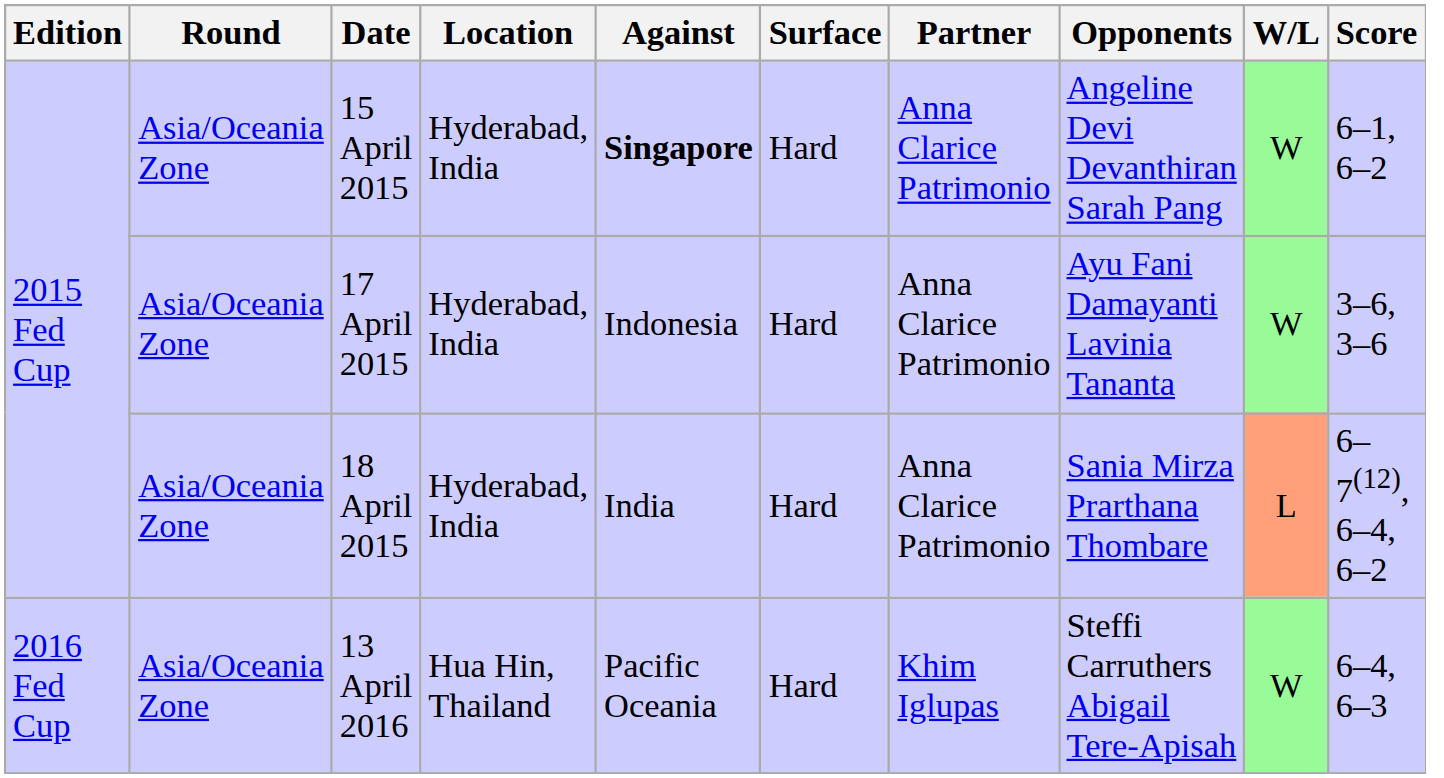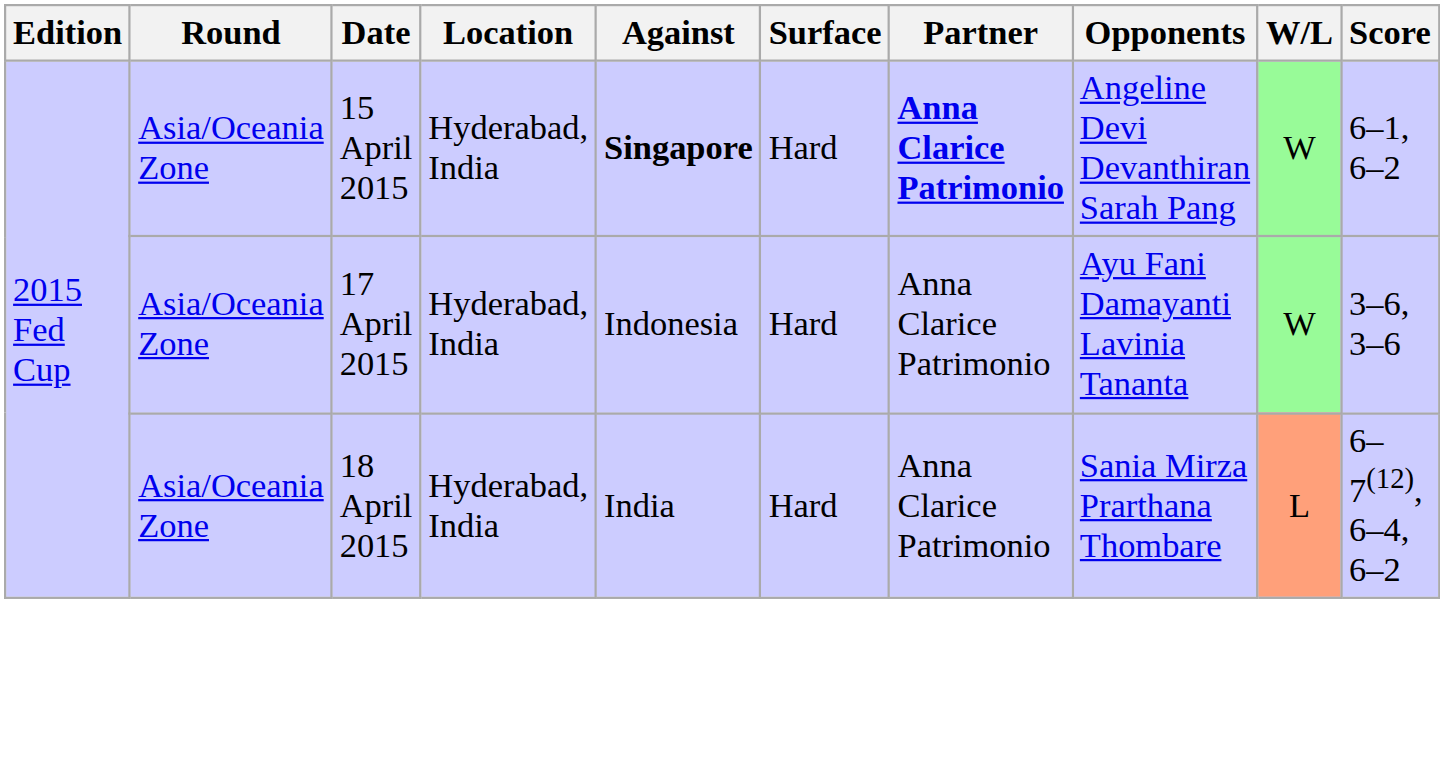 <table class=wikitable style=font-size:97%>
 <tr>
 <th>Edition</th>
 <th>Round</th>
 <th>Date</th>
 <th>Location</th>
 <th>Against</th>
 <th>Surface</th>
 <th>Partner</th>
 <th>Opponents</th>
 <th>W/L</th>
 <th>Score</th>
 </tr>
 <tr style="background:#ccccff;">
 <td rowspan="3"><a href='#'>2015 Fed Cup</a></td>
 <td><a href='#'>Asia/Oceania Zone</a></td>
 <td>15 April 2015</td>
 <td>Hyderabad, India</td>
 <td><strong>Singapore</strong></td>
 <td>Hard</td>
-<td> <a href='#'>Anna Clarice Patrimonio</a></td>
+<td><strong> <a href='#'>Anna Clarice Patrimonio</a></strong></td>
 <td> <a href='#'>Angeline Devi Devanthiran</a> <br>  <a href='#'>Sarah Pang</a></td>
 <td style="text-align:center; background:#98fb98;">W</td>
 <td>6–1, 6–2</td>
 </tr>
 <tr style="background:#ccccff;">
 <td><a href='#'>Asia/Oceania Zone</a></td>
 <td>17 April 2015</td>
 <td>Hyderabad, India</td>
 <td>Indonesia</td>
 <td>Hard</td>
 <td> Anna Clarice Patrimonio</td>
 <td> <a href='#'>Ayu Fani Damayanti</a> <br>  <a href='#'>Lavinia Tananta</a></td>
 <td style="text-align:center; background:#98fb98;">W</td>
 <td>3–6, 3–6</td>
 </tr>
 <tr style="background:#ccccff;">
 <td><a href='#'>Asia/Oceania Zone</a></td>
 <td>18 April 2015</td>
 <td>Hyderabad, India</td>
 <td>India</td>
 <td>Hard</td>
 <td> Anna Clarice Patrimonio</td>
 <td> <a href='#'>Sania Mirza</a> <br>  <a href='#'>Prarthana Thombare</a></td>
 <td style="text-align:center; background:#ffa07a;">L</td>
 <td>6–7<sup>(12)</sup>, 6–4, 6–2</td>
 </tr>
-<tr style="background:#ccccff;">
-<td rowspan="1"><a href='#'>2016 Fed Cup</a></td>
-<td><a href='#'>Asia/Oceania Zone</a></td>
-<td>13 April 2016</td>
-<td>Hua Hin, Thailand</td>
-<td>Pacific Oceania</td>
-<td>Hard</td>
-<td> <a href='#'>Khim Iglupas</a></td>
-<td> Steffi Carruthers <br>  <a href='#'>Abigail Tere-Apisah</a></td>
-<td style="text-align:center; background:#98fb98;">W</td>
-<td>6–4, 6–3</td>
-</tr>
 </table>
